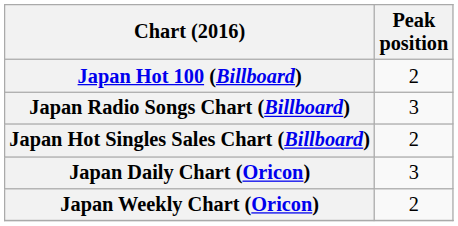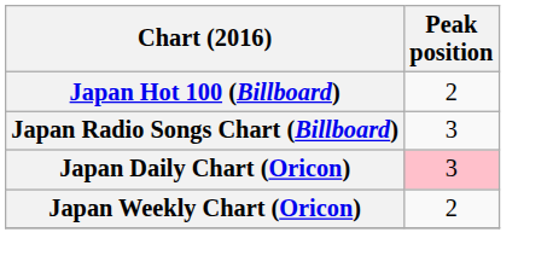 <table class="wikitable sortable plainrowheaders" style="text-align:center">
 <tr>
 <th scope="col">Chart (2016)</th>
 <th scope="col">Peak<br>position</th>
 </tr>
 <tr>
 <th scope="row"><a href='#'>Japan Hot 100</a> (<em><a href='#'>Billboard</a></em>)</th>
 <td>2</td>
 </tr>
 <tr>
 <th scope="row">Japan Radio Songs Chart (<em><a href='#'>Billboard</a></em>)</th>
 <td>3</td>
 </tr>
 <tr>
-<th scope="row">Japan Hot Singles Sales Chart (<em><a href='#'>Billboard</a></em>)</th>
-<td>2</td>
-</tr>
-<tr>
 <th scope="row">Japan Daily Chart (<a href='#'>Oricon</a>)</th>
-<td>3</td>
+<td style="background: pink;">3</td>
 </tr>
 <tr>
 <th scope="row">Japan Weekly Chart (<a href='#'>Oricon</a>)</th>
 <td>2</td>
 </tr>
 <tr>
 </tr>
 </table>
